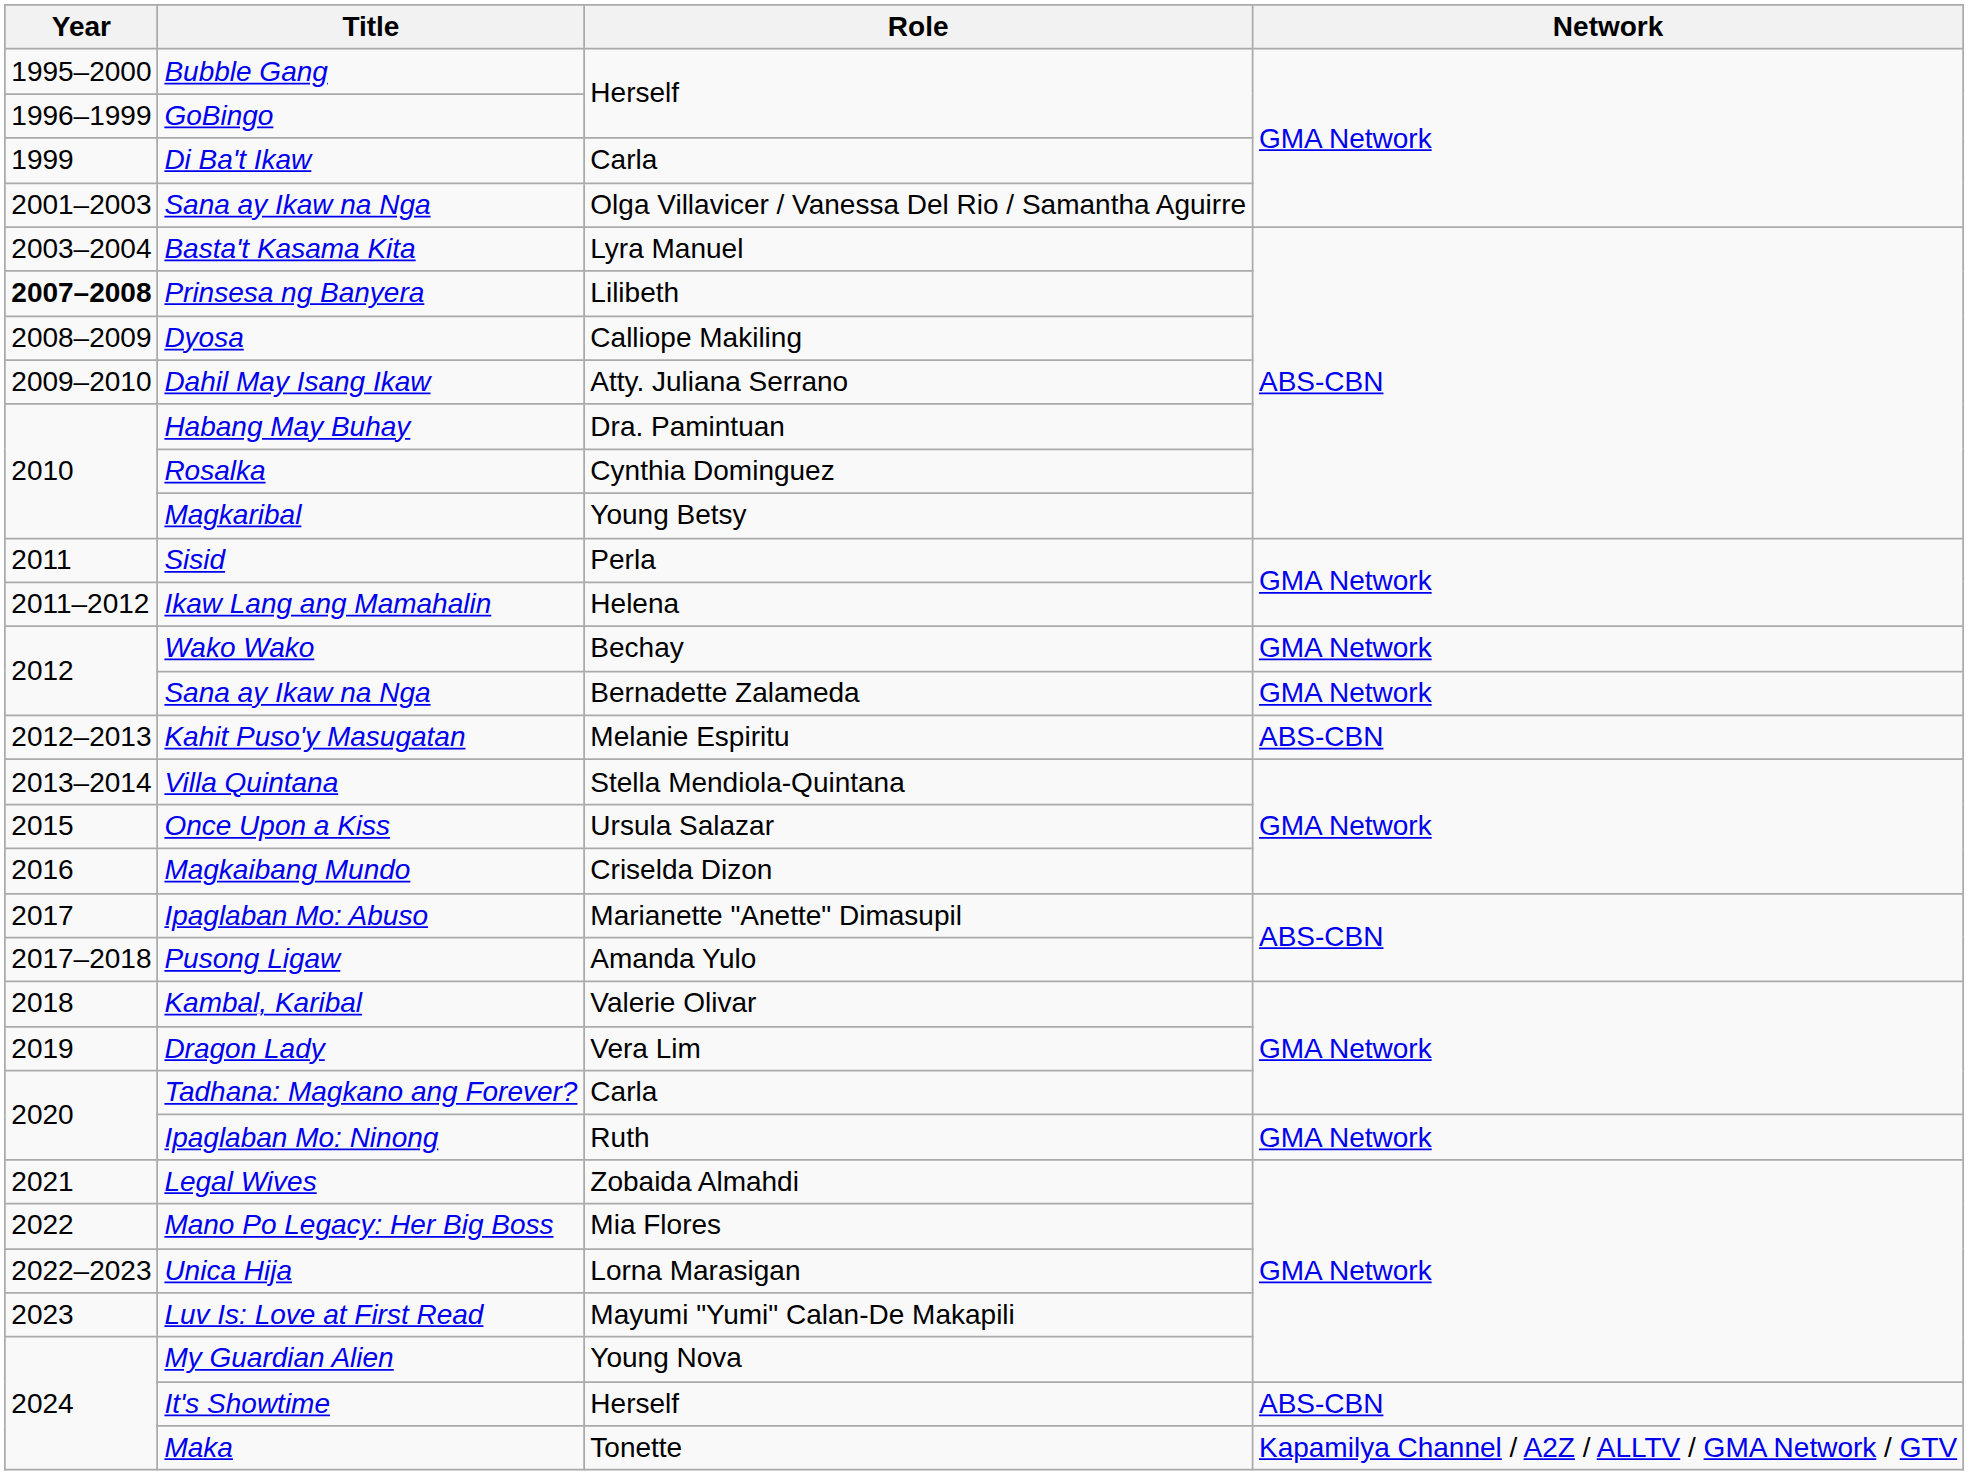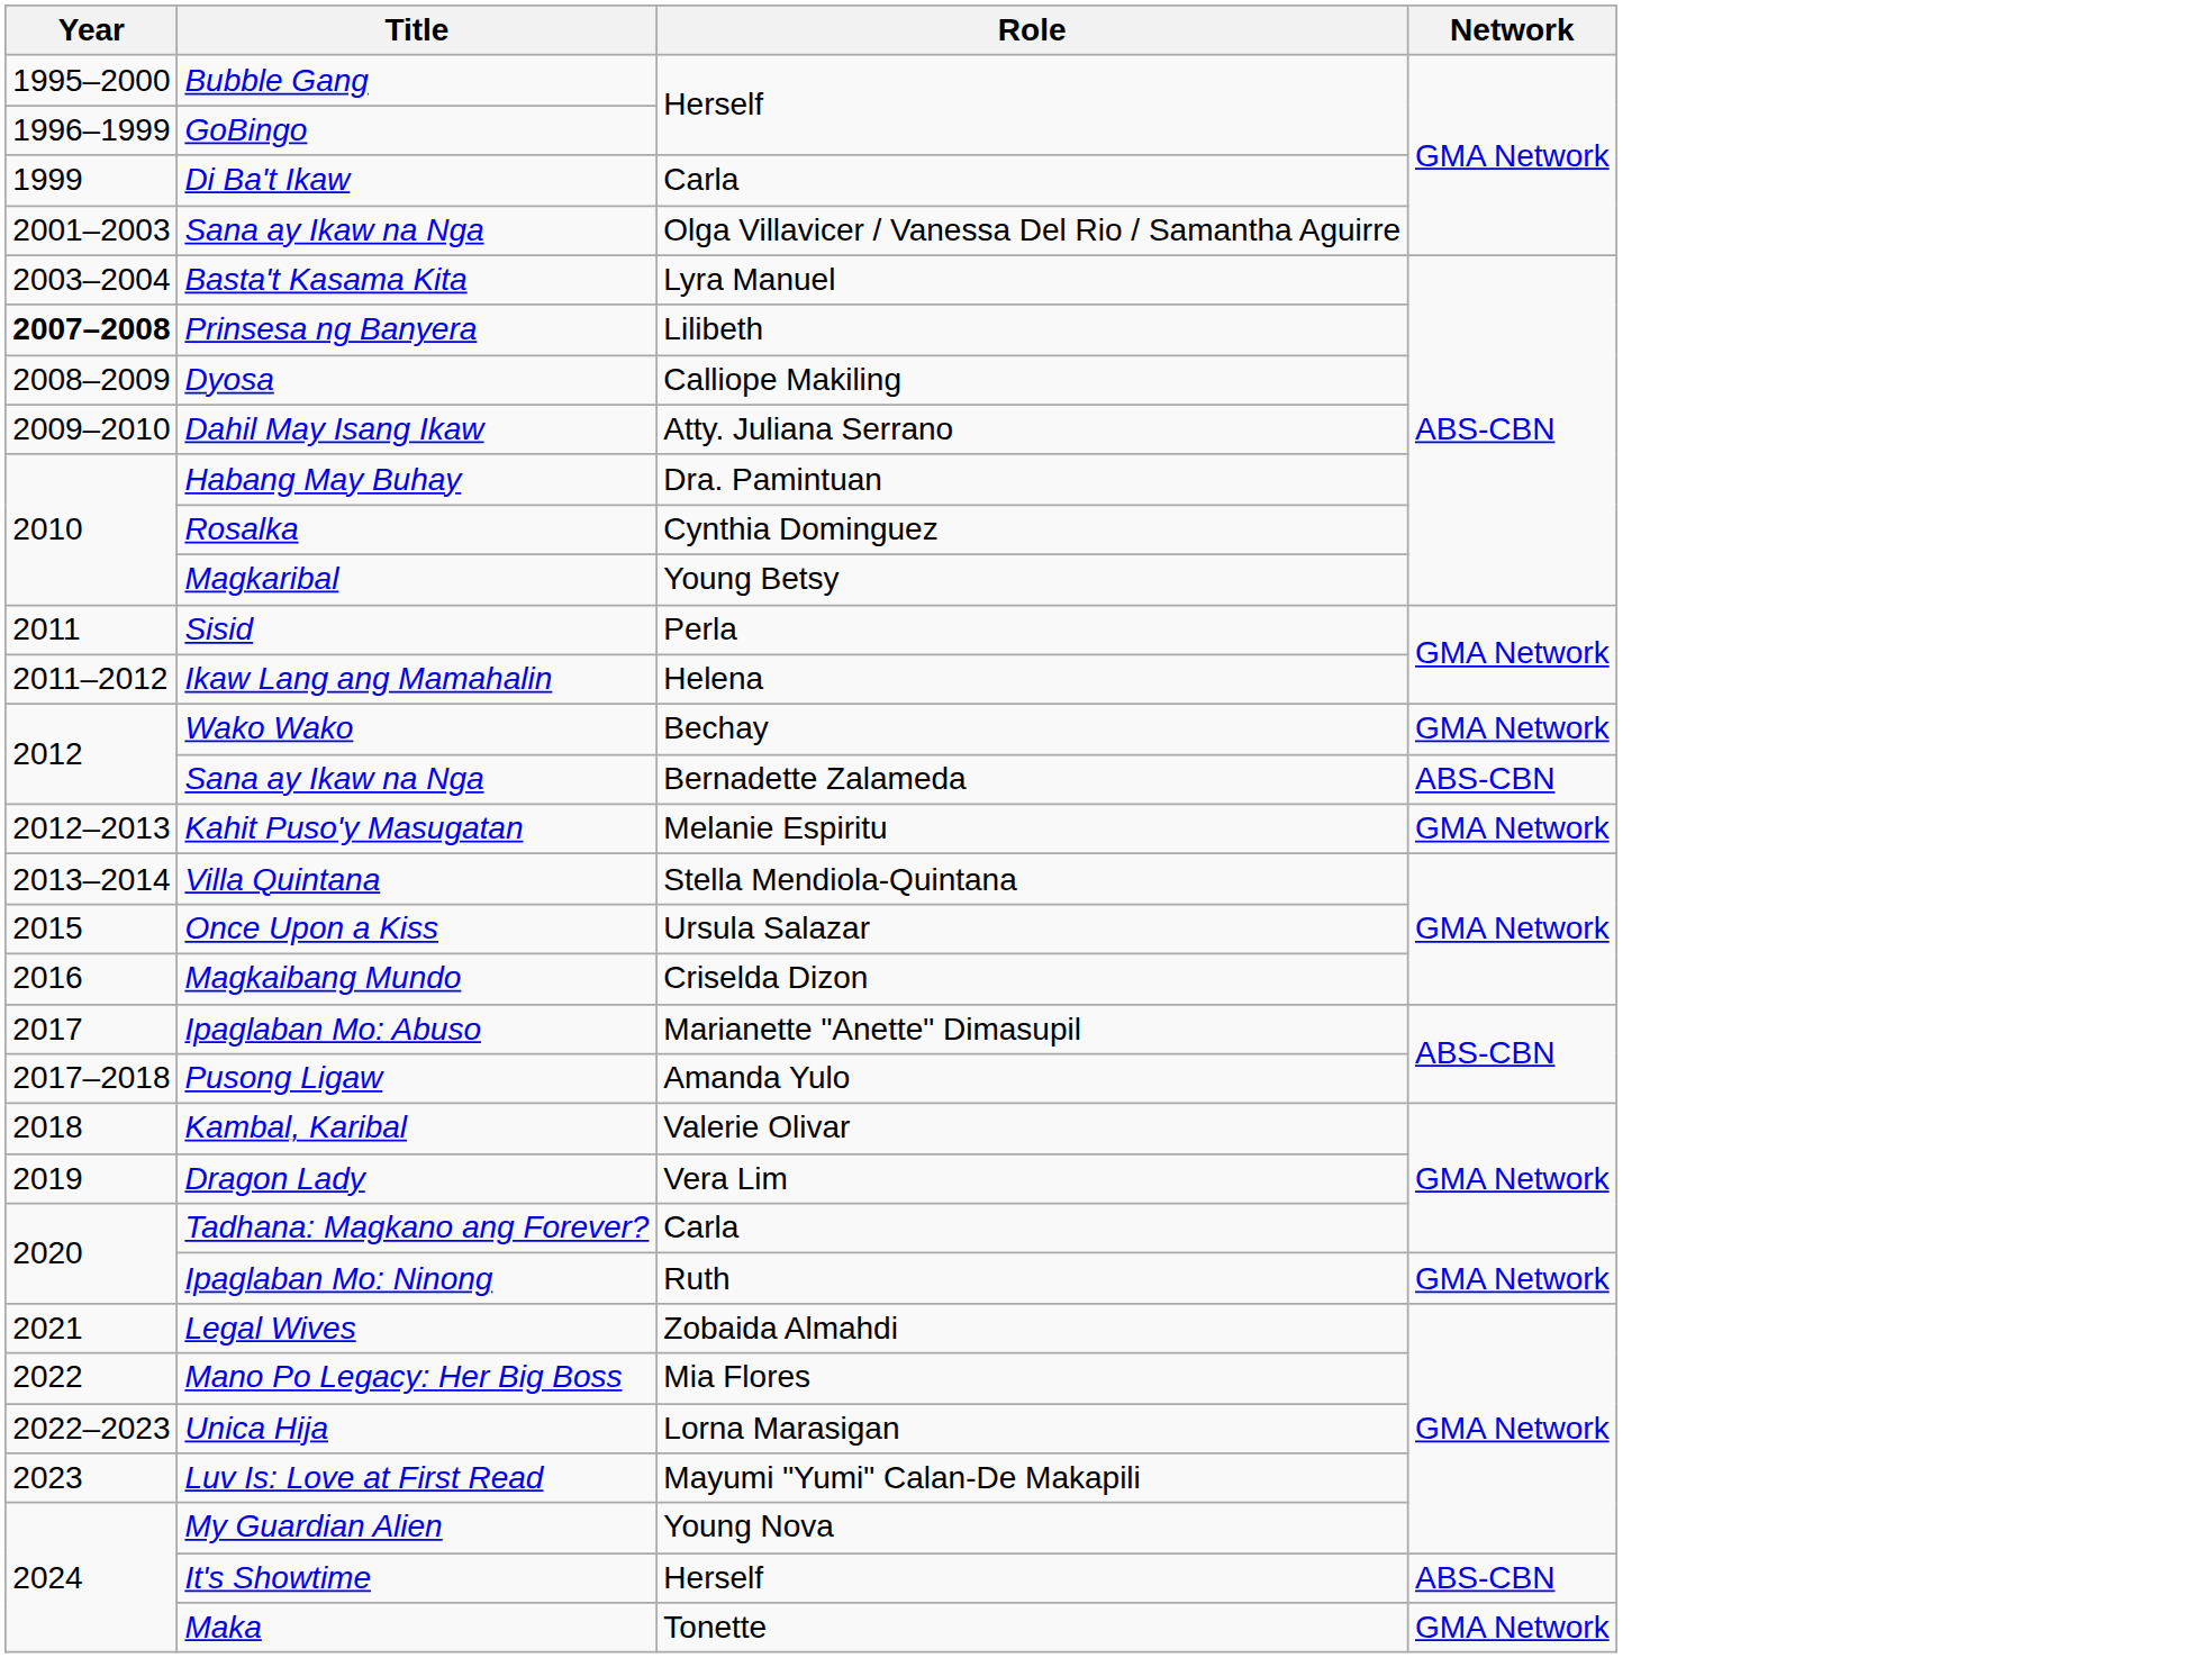 <table class="wikitable sortable">
 <tr>
 <th>Year</th>
 <th>Title</th>
 <th>Role</th>
 <th>Network</th>
 </tr>
 <tr>
 <td>1995–2000</td>
 <td><em><a href='#'>Bubble Gang</a></em></td>
 <td rowspan="2">Herself</td>
 <td rowspan="4"><a href='#'>GMA Network</a></td>
 </tr>
 <tr>
 <td>1996–1999</td>
 <td><em><a href='#'>GoBingo</a></em></td>
 </tr>
 <tr>
 <td>1999</td>
 <td><em><a href='#'>Di Ba't Ikaw</a></em></td>
 <td>Carla</td>
 </tr>
 <tr>
 <td>2001–2003</td>
 <td><em><a href='#'>Sana ay Ikaw na Nga</a></em></td>
 <td>Olga Villavicer / Vanessa Del Rio / Samantha Aguirre</td>
 </tr>
 <tr>
 <td>2003–2004</td>
 <td><em><a href='#'>Basta't Kasama Kita</a></em></td>
 <td>Lyra Manuel</td>
 <td rowspan="7"><a href='#'>ABS-CBN</a></td>
 </tr>
 <tr>
 <td><strong>2007–2008</strong></td>
 <td><em><a href='#'>Prinsesa ng Banyera</a></em></td>
 <td>Lilibeth</td>
 </tr>
 <tr>
 <td>2008–2009</td>
 <td><em><a href='#'>Dyosa</a></em></td>
 <td>Calliope Makiling</td>
 </tr>
 <tr>
 <td>2009–2010</td>
 <td><em><a href='#'>Dahil May Isang Ikaw</a></em></td>
 <td>Atty. Juliana Serrano</td>
 </tr>
 <tr>
 <td rowspan="3">2010</td>
 <td><em><a href='#'>Habang May Buhay</a></em></td>
 <td>Dra. Pamintuan</td>
 </tr>
 <tr>
 <td><em><a href='#'>Rosalka</a></em></td>
 <td>Cynthia Dominguez</td>
 </tr>
 <tr>
 <td><em><a href='#'>Magkaribal</a></em></td>
 <td>Young Betsy</td>
 </tr>
 <tr>
 <td>2011</td>
 <td><em> <a href='#'>Sisid</a></em></td>
 <td>Perla</td>
 <td rowspan="2"><a href='#'>GMA Network</a></td>
 </tr>
 <tr>
 <td>2011–2012</td>
 <td><em><a href='#'>Ikaw Lang ang Mamahalin</a></em></td>
 <td>Helena</td>
 </tr>
 <tr>
 <td rowspan="2">2012</td>
 <td><em><a href='#'>Wako Wako</a></em></td>
 <td>Bechay</td>
 <td><a href='#'>GMA Network</a></td>
 </tr>
 <tr>
 <td><em><a href='#'>Sana ay Ikaw na Nga</a></em></td>
 <td>Bernadette Zalameda</td>
-<td><a href='#'>GMA Network</a></td>
+<td><a href='#'>ABS-CBN</a></td>
 </tr>
 <tr>
 <td>2012–2013</td>
 <td><em><a href='#'>Kahit Puso'y Masugatan</a></em></td>
 <td>Melanie Espiritu</td>
-<td><a href='#'>ABS-CBN</a></td>
+<td><a href='#'>GMA Network</a></td>
 </tr>
 <tr>
 <td>2013–2014</td>
 <td><em><a href='#'>Villa Quintana</a></em></td>
 <td>Stella Mendiola-Quintana</td>
 <td rowspan="3"><a href='#'>GMA Network</a></td>
 </tr>
 <tr>
 <td>2015</td>
 <td><em><a href='#'>Once Upon a Kiss</a></em></td>
 <td>Ursula Salazar</td>
 </tr>
 <tr>
 <td>2016</td>
 <td><em><a href='#'>Magkaibang Mundo</a></em></td>
 <td>Criselda Dizon</td>
 </tr>
 <tr>
 <td>2017</td>
 <td><em><a href='#'>Ipaglaban Mo: Abuso</a></em></td>
 <td>Marianette "Anette" Dimasupil</td>
 <td rowspan="2"><a href='#'>ABS-CBN</a></td>
 </tr>
 <tr>
 <td>2017–2018</td>
 <td><em><a href='#'>Pusong Ligaw</a></em></td>
 <td>Amanda Yulo</td>
 </tr>
 <tr>
 <td>2018</td>
 <td><em><a href='#'>Kambal, Karibal</a></em></td>
 <td>Valerie Olivar</td>
 <td rowspan="3"><a href='#'>GMA Network</a></td>
 </tr>
 <tr>
 <td>2019</td>
 <td><em><a href='#'>Dragon Lady</a></em></td>
 <td>Vera Lim</td>
 </tr>
 <tr>
 <td rowspan="2">2020</td>
 <td><em><a href='#'>Tadhana: Magkano ang Forever?</a></em></td>
 <td>Carla</td>
 </tr>
 <tr>
 <td><em><a href='#'>Ipaglaban Mo: Ninong</a></em></td>
 <td>Ruth</td>
 <td><a href='#'>GMA Network</a></td>
 </tr>
 <tr>
 <td>2021</td>
 <td><em><a href='#'>Legal Wives</a></em></td>
 <td>Zobaida Almahdi</td>
 <td rowspan="5"><a href='#'>GMA Network</a></td>
 </tr>
 <tr>
 <td>2022</td>
 <td><em><a href='#'>Mano Po Legacy: Her Big Boss</a></em></td>
 <td>Mia Flores</td>
 </tr>
 <tr>
 <td>2022–2023</td>
 <td><em><a href='#'>Unica Hija</a></em></td>
 <td>Lorna Marasigan</td>
 </tr>
 <tr>
 <td>2023</td>
 <td><em><a href='#'>Luv Is: Love at First Read</a></em></td>
 <td>Mayumi "Yumi" Calan-De Makapili</td>
 </tr>
 <tr>
 <td rowspan="3">2024</td>
 <td><em><a href='#'>My Guardian Alien</a></em></td>
 <td>Young Nova</td>
 </tr>
 <tr>
 <td><em><a href='#'>It's Showtime</a></em></td>
 <td>Herself</td>
 <td><a href='#'>ABS-CBN</a></td>
 </tr>
 <tr>
 <td><em><a href='#'>Maka</a></em></td>
 <td>Tonette</td>
-<td><a href='#'>Kapamilya Channel</a> / <a href='#'>A2Z</a> / <a href='#'>ALLTV</a> / <a href='#'>GMA Network</a> / <a href='#'>GTV</a></td>
+<td><a href='#'>GMA Network</a></td>
 </tr>
 </table>
